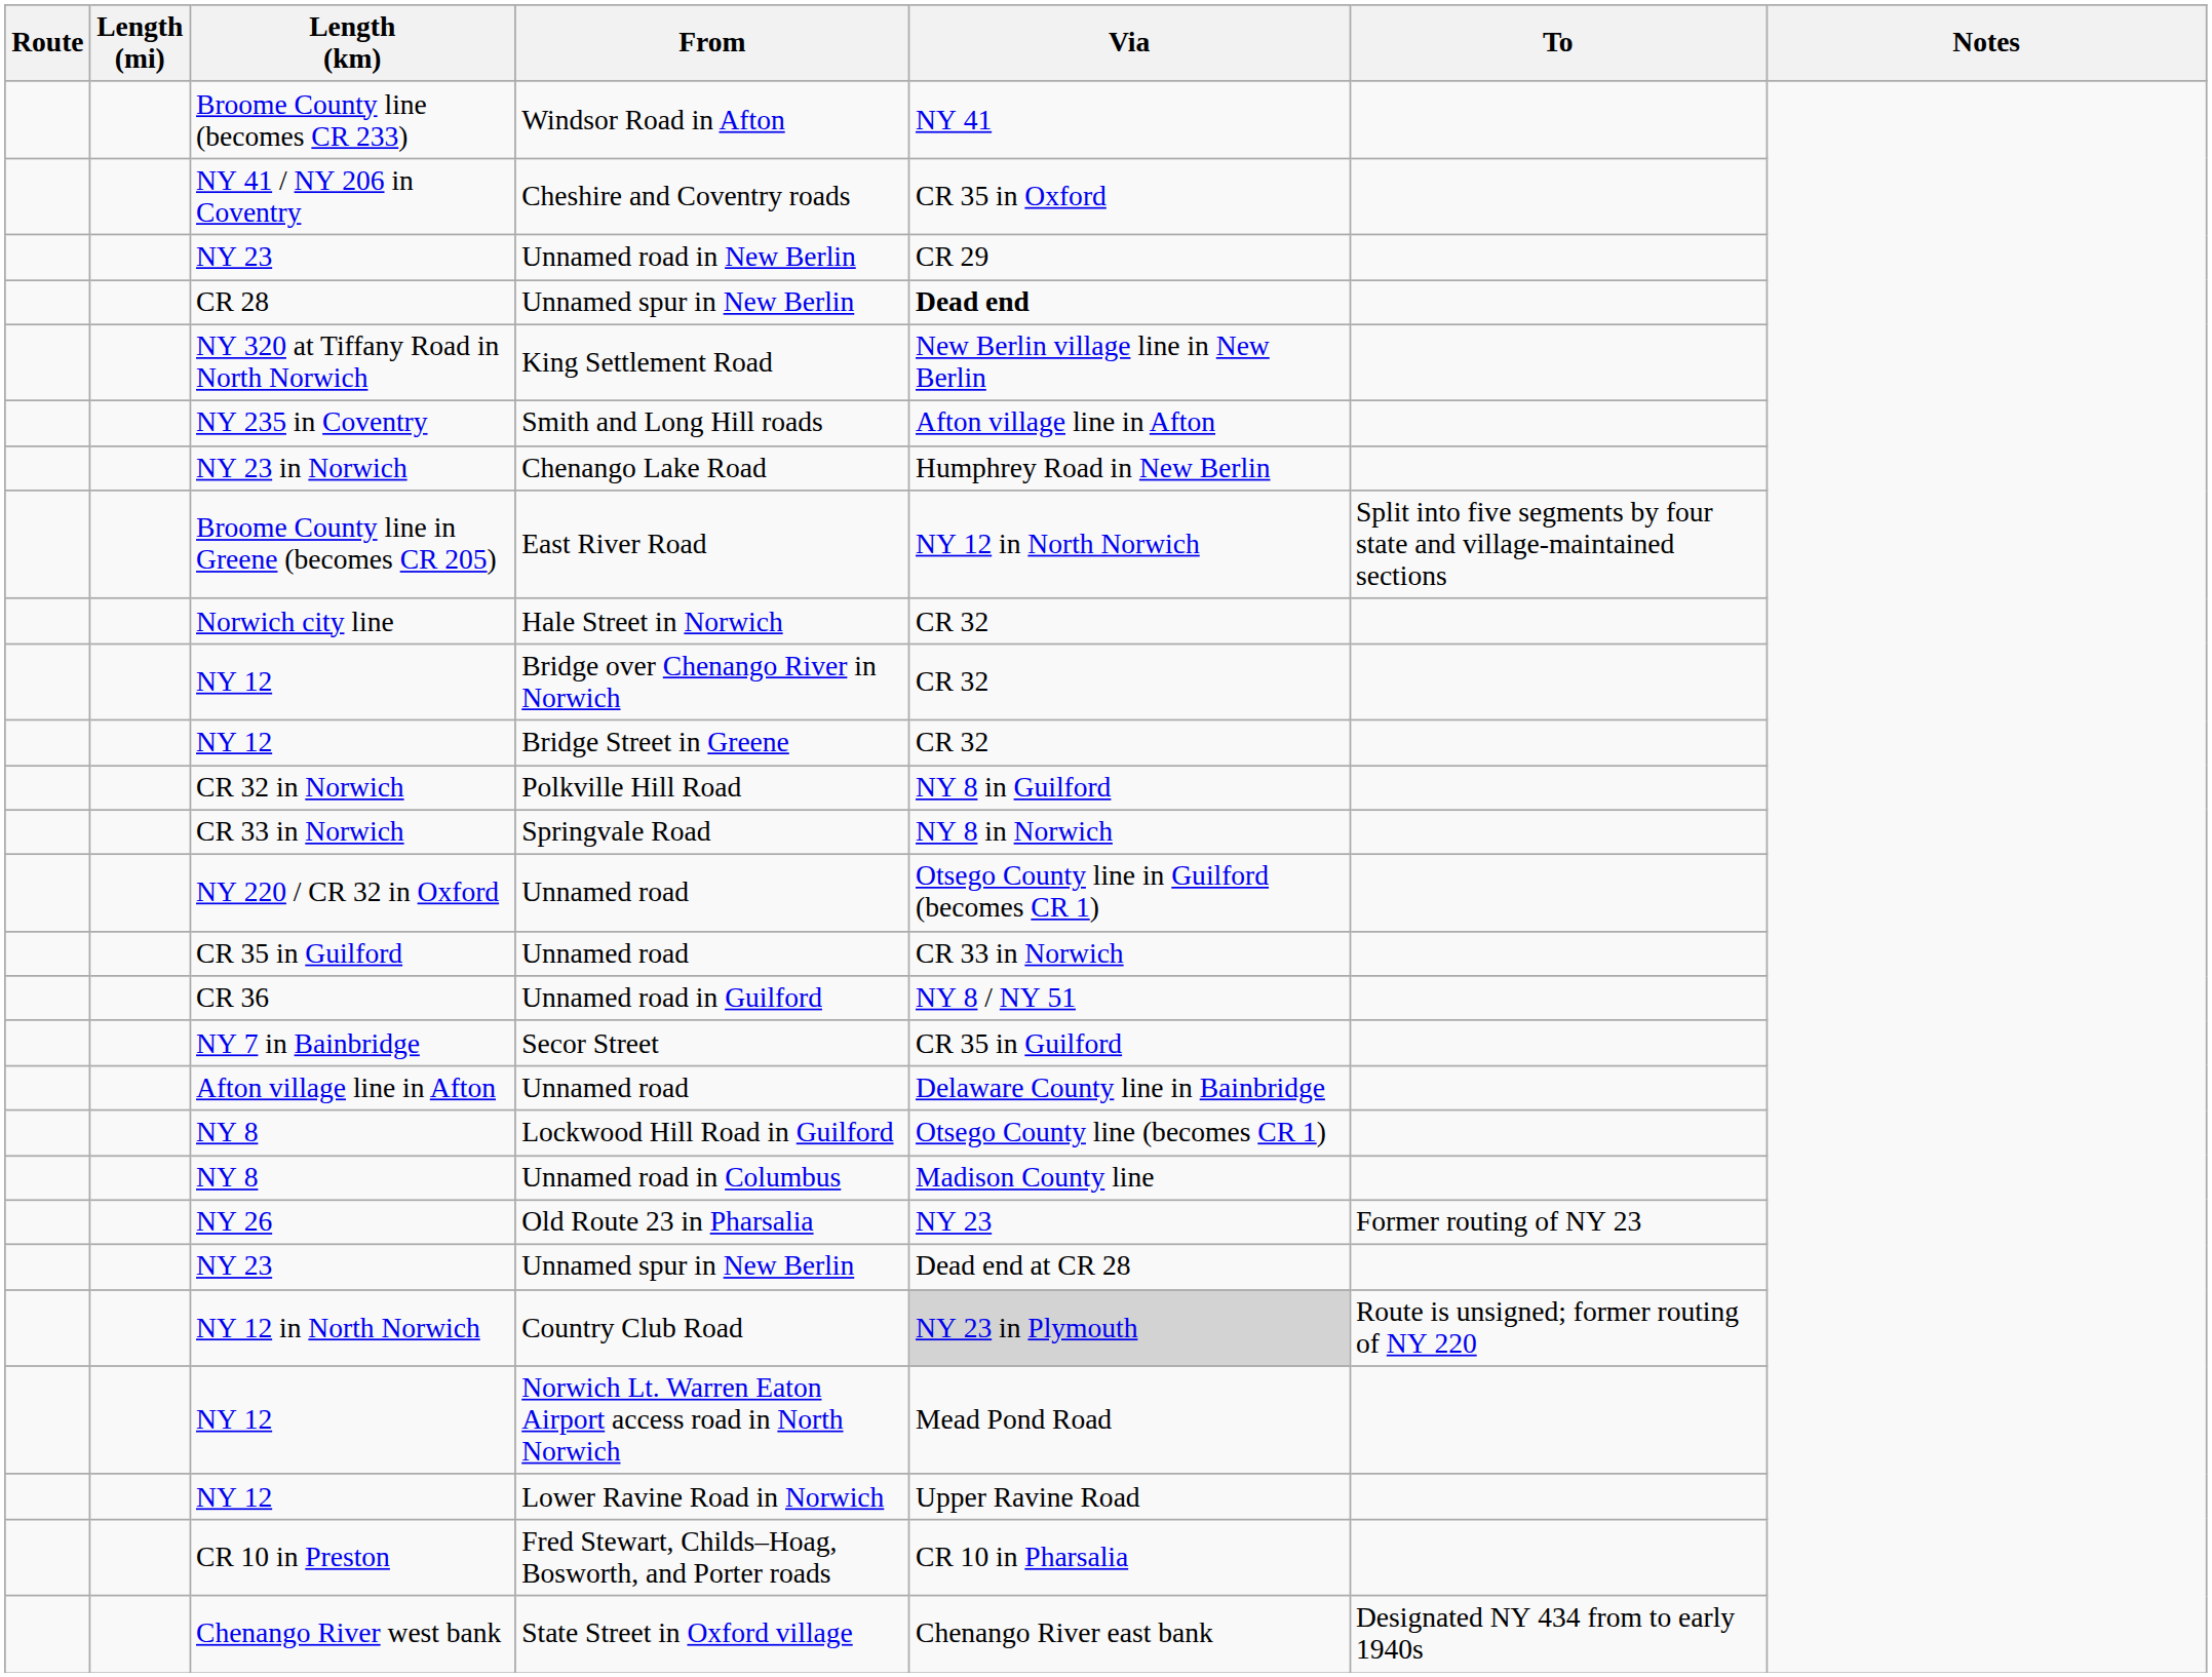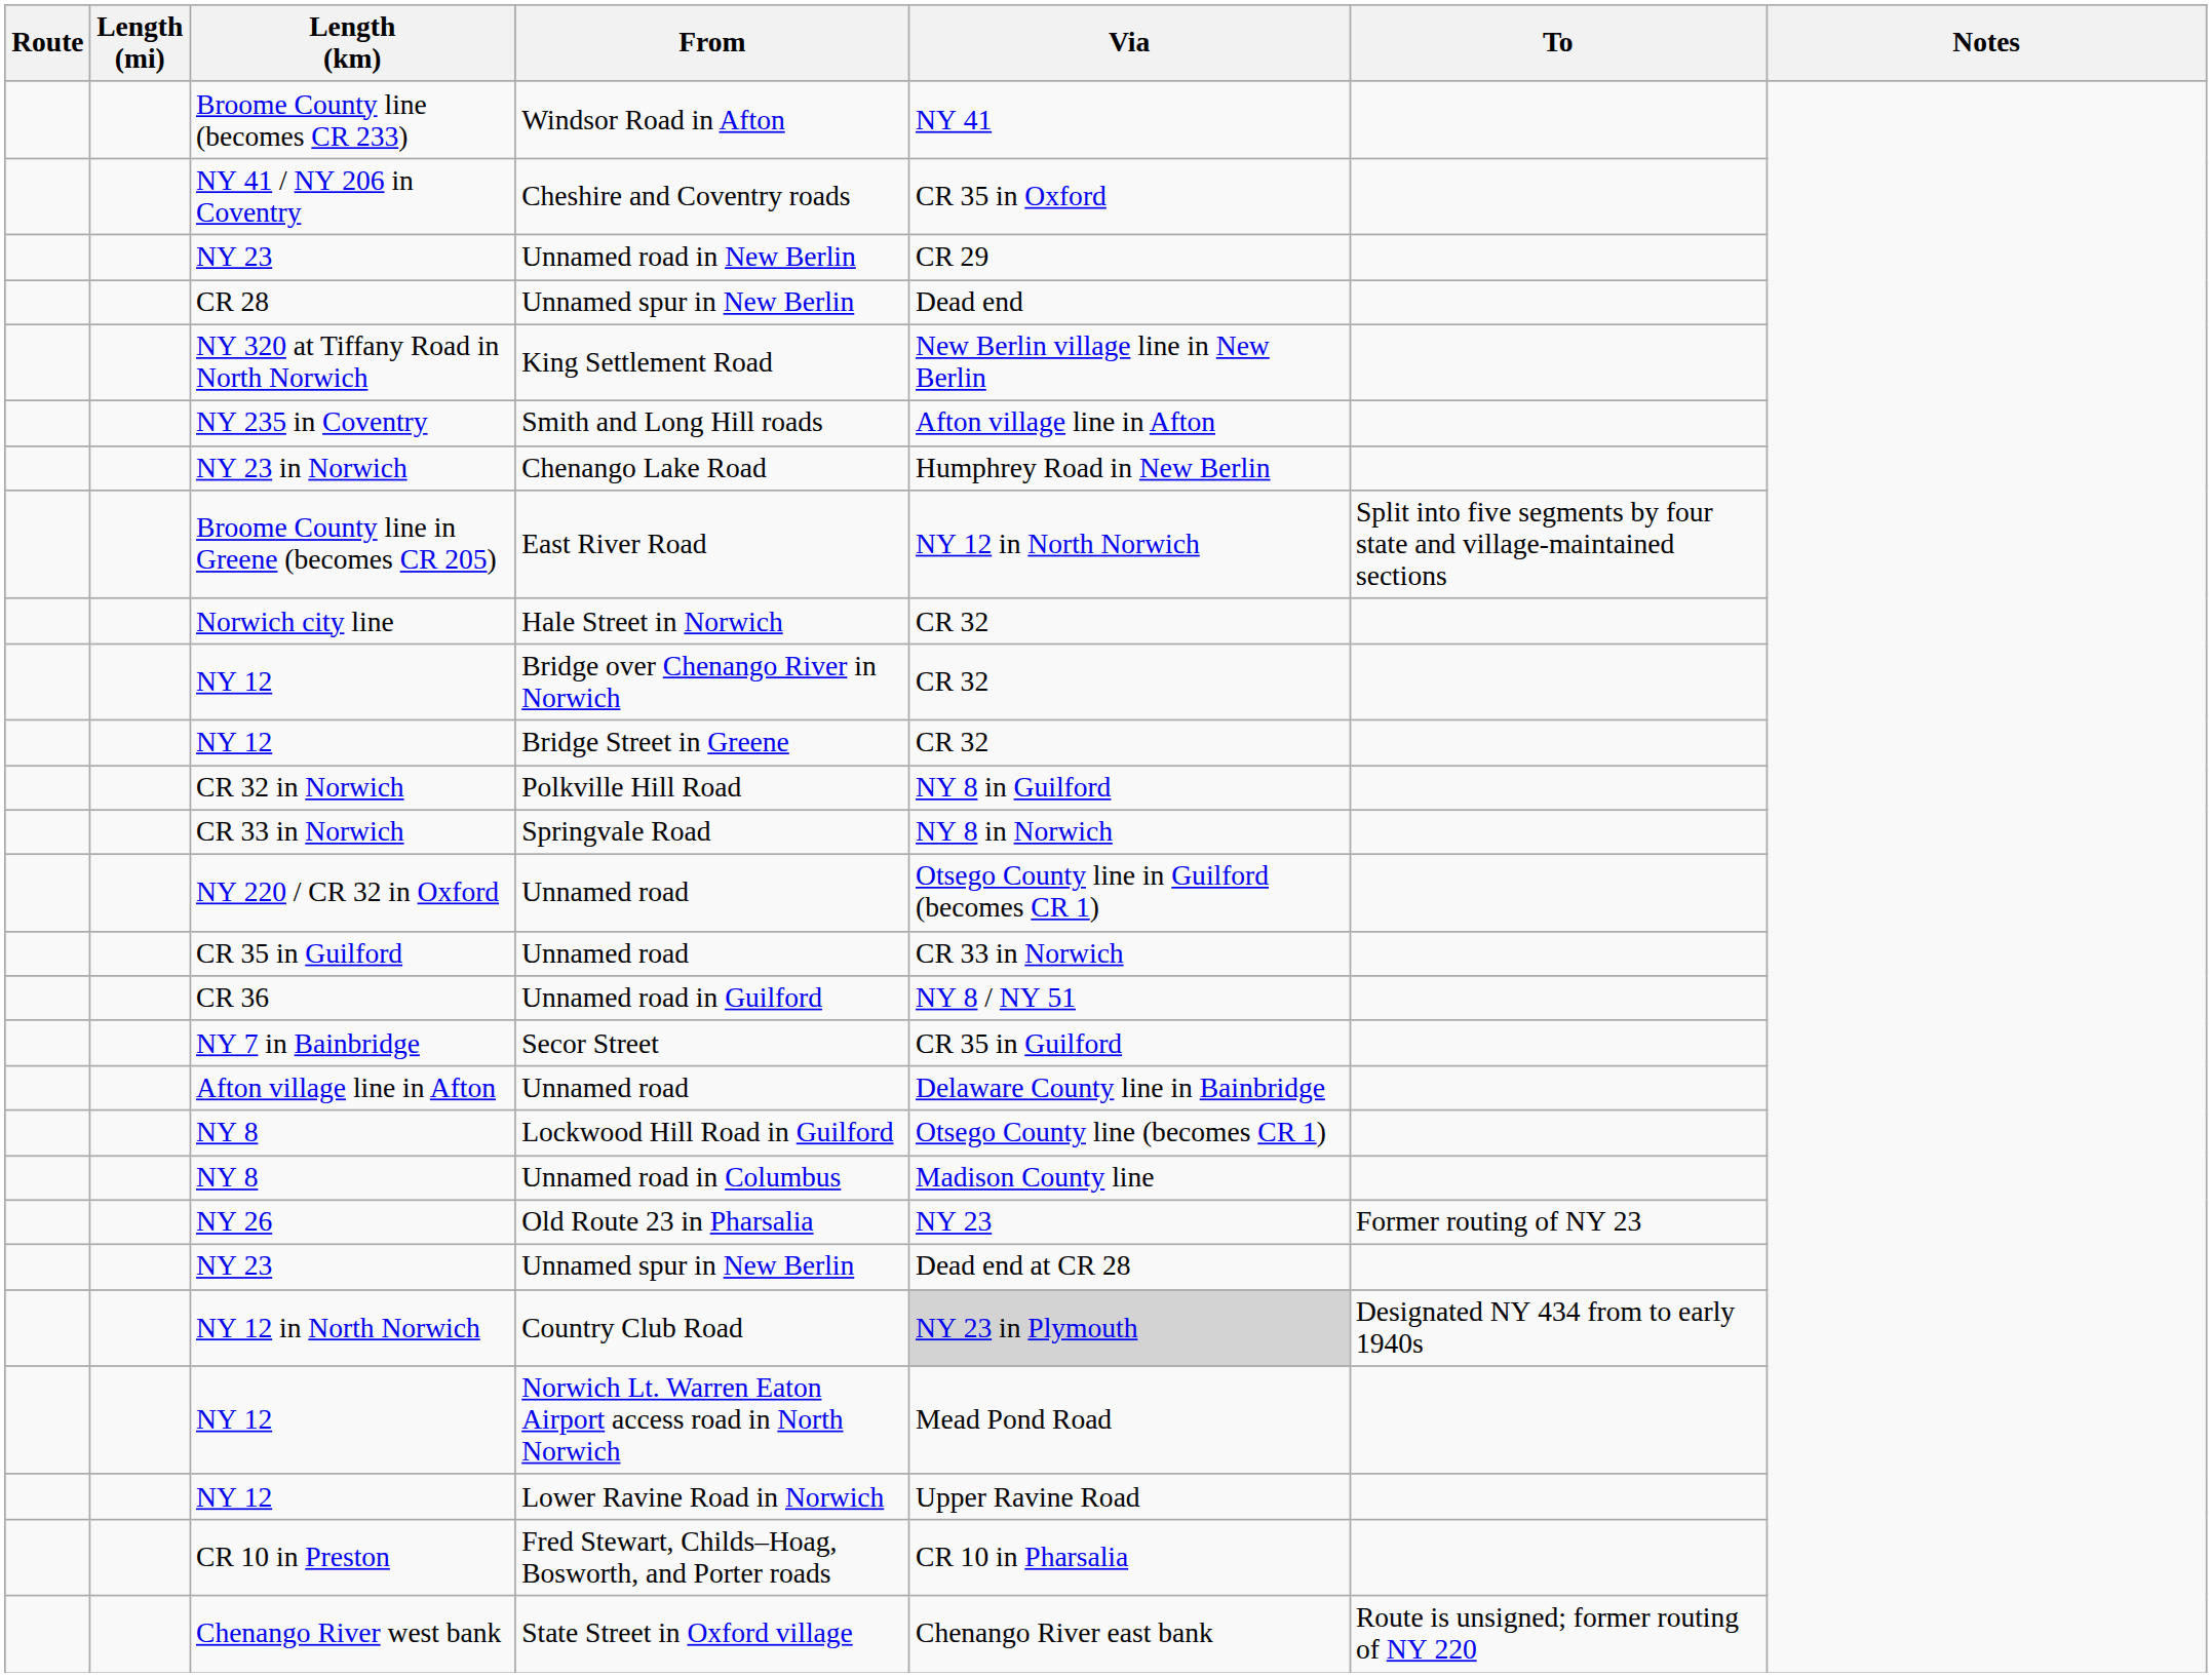 <table class="wikitable sortable">
 <tr>
 <th>Route</th>
 <th>Length<br>(mi)</th>
 <th>Length<br>(km)</th>
 <th class="unsortable">From</th>
 <th class="unsortable" width="20%">Via</th>
 <th class="unsortable">To</th>
 <th class="unsortable" width="20%">Notes</th>
 </tr>
 <tr>
 <td id="26"></td>
 <td></td>
 <td><a href='#'>Broome County</a> line (becomes <a href='#'>CR 233</a>)</td>
 <td>Windsor Road in <a href='#'>Afton</a></td>
 <td><a href='#'>NY&nbsp;41</a></td>
 <td></td>
 </tr>
 <tr>
 <td id="27"></td>
 <td></td>
 <td><a href='#'>NY&nbsp;41</a> / <a href='#'>NY&nbsp;206</a> in <a href='#'>Coventry</a></td>
 <td>Cheshire and Coventry roads</td>
 <td>CR 35 in <a href='#'>Oxford</a></td>
 <td></td>
 </tr>
 <tr>
 <td id="28"></td>
 <td></td>
 <td><a href='#'>NY&nbsp;23</a></td>
 <td>Unnamed road in <a href='#'>New Berlin</a></td>
 <td>CR 29</td>
 <td></td>
 </tr>
 <tr>
 <td id="28A"></td>
 <td></td>
 <td>CR 28</td>
 <td>Unnamed spur in <a href='#'>New Berlin</a></td>
-<td><strong>Dead end</strong></td>
+<td>Dead end</td>
 <td></td>
 </tr>
 <tr>
 <td id="29"></td>
 <td></td>
 <td><a href='#'>NY&nbsp;320</a> at Tiffany Road in <a href='#'>North Norwich</a></td>
 <td>King Settlement Road</td>
 <td><a href='#'>New Berlin village</a> line in <a href='#'>New Berlin</a></td>
 <td></td>
 </tr>
 <tr>
 <td id="30"></td>
 <td></td>
 <td><a href='#'>NY&nbsp;235</a> in <a href='#'>Coventry</a></td>
 <td>Smith and Long Hill roads</td>
 <td><a href='#'>Afton village</a> line in <a href='#'>Afton</a></td>
 <td></td>
 </tr>
 <tr>
 <td id="31"></td>
 <td></td>
 <td><a href='#'>NY&nbsp;23</a> in <a href='#'>Norwich</a></td>
 <td>Chenango Lake Road</td>
 <td>Humphrey Road in <a href='#'>New Berlin</a></td>
 <td></td>
 </tr>
 <tr>
 <td id="32"></td>
 <td></td>
 <td><a href='#'>Broome County</a> line in <a href='#'>Greene</a> (becomes <a href='#'>CR 205</a>)</td>
 <td>East River Road</td>
 <td><a href='#'>NY&nbsp;12</a> in <a href='#'>North Norwich</a></td>
 <td>Split into five segments by four state and village-maintained sections</td>
 </tr>
 <tr>
 <td id="32A"></td>
 <td></td>
 <td><a href='#'>Norwich city</a> line</td>
 <td>Hale Street in <a href='#'>Norwich</a></td>
 <td>CR 32</td>
 <td></td>
 </tr>
 <tr>
 <td id="32B"></td>
 <td></td>
 <td><a href='#'>NY&nbsp;12</a></td>
 <td>Bridge over <a href='#'>Chenango River</a> in <a href='#'>Norwich</a></td>
 <td>CR 32</td>
 <td></td>
 </tr>
 <tr>
 <td id="32C"></td>
 <td></td>
 <td><a href='#'>NY&nbsp;12</a></td>
 <td>Bridge Street in <a href='#'>Greene</a></td>
 <td>CR 32</td>
 <td></td>
 </tr>
 <tr>
 <td id="33"></td>
 <td></td>
 <td>CR 32 in <a href='#'>Norwich</a></td>
 <td>Polkville Hill Road</td>
 <td><a href='#'>NY&nbsp;8</a> in <a href='#'>Guilford</a></td>
 <td></td>
 </tr>
 <tr>
 <td id="34"></td>
 <td></td>
 <td>CR 33 in <a href='#'>Norwich</a></td>
 <td>Springvale Road</td>
 <td><a href='#'>NY&nbsp;8</a> in <a href='#'>Norwich</a></td>
 <td></td>
 </tr>
 <tr>
 <td id="35"></td>
 <td></td>
 <td><a href='#'>NY&nbsp;220</a> / CR 32 in <a href='#'>Oxford</a></td>
 <td>Unnamed road</td>
 <td><a href='#'>Otsego County</a> line in <a href='#'>Guilford</a> (becomes <a href='#'>CR 1</a>)</td>
 <td></td>
 </tr>
 <tr>
 <td id="36"></td>
 <td></td>
 <td>CR 35 in <a href='#'>Guilford</a></td>
 <td>Unnamed road</td>
 <td>CR 33 in <a href='#'>Norwich</a></td>
 <td></td>
 </tr>
 <tr>
 <td id="37"></td>
 <td></td>
 <td>CR 36</td>
 <td>Unnamed road in <a href='#'>Guilford</a></td>
 <td><a href='#'>NY&nbsp;8</a> / <a href='#'>NY&nbsp;51</a></td>
 <td></td>
 </tr>
 <tr>
 <td id="38"></td>
 <td></td>
 <td><a href='#'>NY&nbsp;7</a> in <a href='#'>Bainbridge</a></td>
 <td>Secor Street</td>
 <td>CR 35 in <a href='#'>Guilford</a></td>
 <td></td>
 </tr>
 <tr>
 <td id="39"></td>
 <td></td>
 <td><a href='#'>Afton village</a> line in <a href='#'>Afton</a></td>
 <td>Unnamed road</td>
 <td><a href='#'>Delaware County</a> line in <a href='#'>Bainbridge</a></td>
 <td></td>
 </tr>
 <tr>
 <td id="40"></td>
 <td></td>
 <td><a href='#'>NY&nbsp;8</a></td>
 <td>Lockwood Hill Road in <a href='#'>Guilford</a></td>
 <td><a href='#'>Otsego County</a> line (becomes <a href='#'>CR 1</a>)</td>
 <td></td>
 </tr>
 <tr>
 <td id="41"></td>
 <td></td>
 <td><a href='#'>NY&nbsp;8</a></td>
 <td>Unnamed road in <a href='#'>Columbus</a></td>
 <td><a href='#'>Madison County</a> line</td>
 <td></td>
 </tr>
 <tr>
 <td id="42"></td>
 <td></td>
 <td><a href='#'>NY&nbsp;26</a></td>
 <td>Old Route 23 in <a href='#'>Pharsalia</a></td>
 <td><a href='#'>NY&nbsp;23</a></td>
 <td>Former routing of NY 23</td>
 </tr>
 <tr>
 <td id="43"></td>
 <td></td>
 <td><a href='#'>NY&nbsp;23</a></td>
 <td>Unnamed spur in <a href='#'>New Berlin</a></td>
 <td>Dead end at CR 28</td>
 <td></td>
 </tr>
 <tr>
 <td id="44"></td>
 <td></td>
 <td><a href='#'>NY&nbsp;12</a> in <a href='#'>North Norwich</a></td>
 <td>Country Club Road</td>
 <td style="background: lightgrey;"><a href='#'>NY&nbsp;23</a> in <a href='#'>Plymouth</a></td>
-<td>Route is unsigned; former routing of <a href='#'>NY&nbsp;220</a></td>
+<td>Designated NY 434 from  to early 1940s</td>
 </tr>
 <tr>
 <td id="45"></td>
 <td></td>
 <td><a href='#'>NY&nbsp;12</a></td>
 <td><a href='#'>Norwich Lt. Warren Eaton Airport</a> access road in <a href='#'>North Norwich</a></td>
 <td>Mead Pond Road</td>
 <td></td>
 </tr>
 <tr>
 <td id="46"></td>
 <td></td>
 <td><a href='#'>NY&nbsp;12</a></td>
 <td>Lower Ravine Road in <a href='#'>Norwich</a></td>
 <td>Upper Ravine Road</td>
 <td></td>
 </tr>
 <tr>
 <td id="47"></td>
 <td></td>
 <td>CR 10 in <a href='#'>Preston</a></td>
 <td>Fred Stewart, Childs–Hoag, Bosworth, and Porter roads</td>
 <td>CR 10 in <a href='#'>Pharsalia</a></td>
 <td></td>
 </tr>
 <tr>
 <td id="99"></td>
 <td></td>
 <td><a href='#'>Chenango River</a> west bank</td>
 <td>State Street in <a href='#'>Oxford village</a></td>
 <td>Chenango River east bank</td>
-<td>Designated NY 434 from  to early 1940s</td>
+<td>Route is unsigned; former routing of <a href='#'>NY&nbsp;220</a></td>
 </tr>
 </table>
